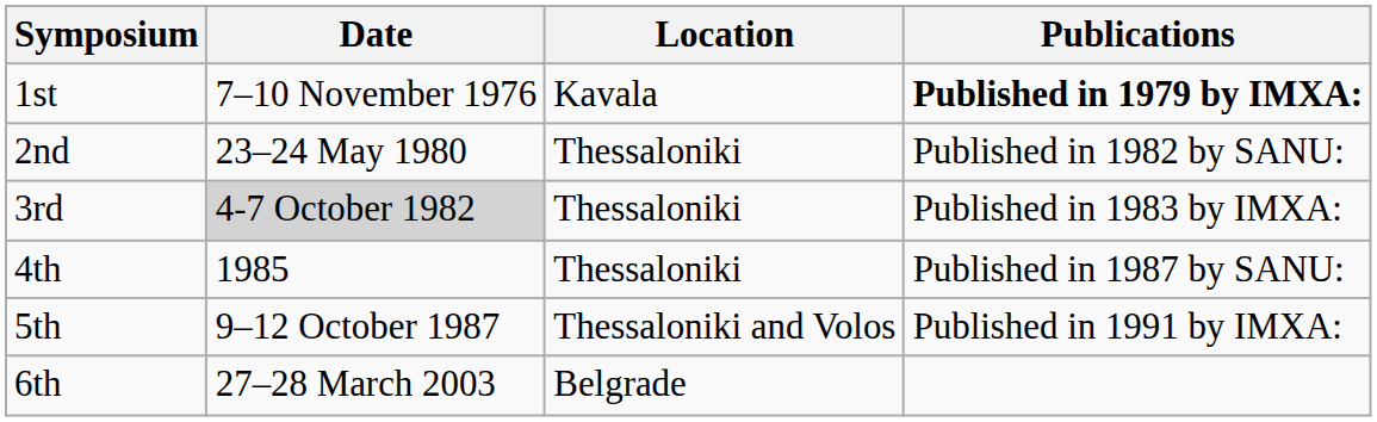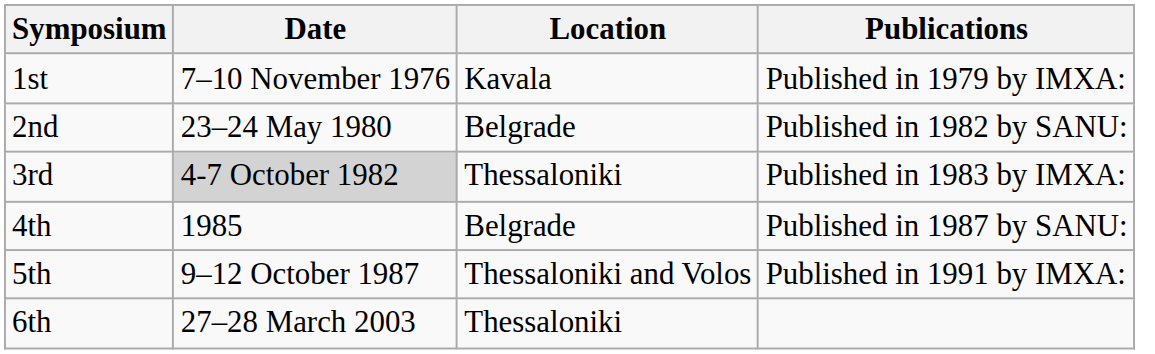 <table class="wikitable">
 <tr>
 <th>Symposium</th>
 <th>Date</th>
 <th>Location</th>
 <th>Publications</th>
 </tr>
 <tr>
 <td>1st</td>
 <td>7–10 November 1976</td>
 <td>Kavala</td>
-<td><strong>Published in 1979 by IMXA:<br></strong></td>
+<td>Published in 1979 by IMXA:<br></td>
 </tr>
 <tr>
 <td>2nd</td>
 <td>23–24 May 1980</td>
-<td>Thessaloniki</td>
+<td>Belgrade</td>
 <td>Published in 1982 by SANU:<br></td>
 </tr>
 <tr>
 <td>3rd</td>
 <td style="background: lightgrey;">4-7 October 1982</td>
 <td>Thessaloniki</td>
 <td>Published in 1983 by IMXA:<br></td>
 </tr>
 <tr>
 <td>4th</td>
 <td>1985</td>
-<td>Thessaloniki</td>
+<td>Belgrade</td>
 <td>Published in 1987 by SANU:<br></td>
 </tr>
 <tr>
 <td>5th</td>
 <td>9–12 October 1987</td>
 <td>Thessaloniki and Volos</td>
 <td>Published in 1991 by IMXA:<br></td>
 </tr>
 <tr>
 <td>6th</td>
 <td>27–28 March 2003</td>
-<td>Belgrade</td>
+<td>Thessaloniki</td>
 </tr>
 </table>
